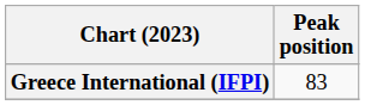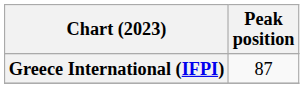 <table class="wikitable sortable plainrowheaders" style="text-align:center">
 <tr>
 <th scope="col">Chart (2023)</th>
 <th scope="col">Peak<br>position</th>
 </tr>
 <tr>
 </tr>
 <tr>
 </tr>
 <tr>
 </tr>
 <tr>
 <th scope="row">Greece International (<a href='#'>IFPI</a>)</th>
-<td>83</td>
+<td>87</td>
 </tr>
 <tr>
 </tr>
 <tr>
 </tr>
 <tr>
 </tr>
 <tr>
 </tr>
 </table>
